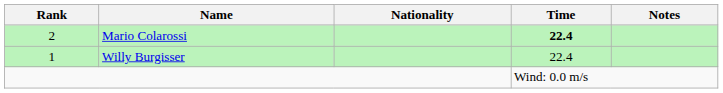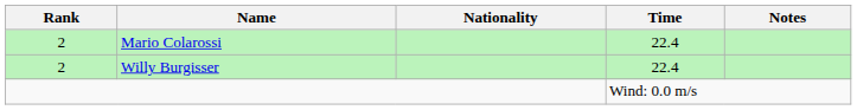 <table class="wikitable sortable" style="text-align:center;width: 55%">
 <tr>
 <th>Rank</th>
 <th>Name</th>
 <th>Nationality</th>
 <th>Time</th>
 <th>Notes</th>
 </tr>
 <tr bgcolor=bbf3bb>
 <td>2</td>
 <td align=left><a href='#'>Mario Colarossi</a></td>
 <td align=left></td>
-<td><strong>22.4</strong></td>
+<td>22.4</td>
 <td></td>
 </tr>
 <tr bgcolor=bbf3bb>
-<td>1</td>
+<td>2</td>
 <td align=left><a href='#'>Willy Burgisser</a></td>
 <td align=left></td>
 <td>22.4</td>
 <td></td>
 </tr>
 <tr class="sortbottom">
 <td colspan="3"></td>
 <td colspan="2" style="text-align:left;">Wind: 0.0 m/s</td>
 </tr>
 </table>
